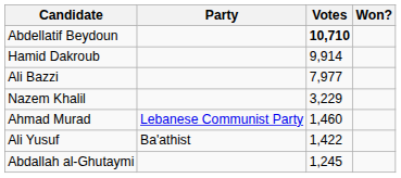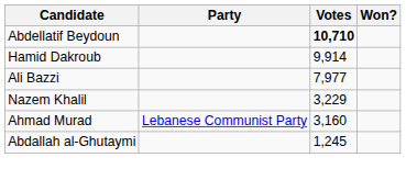 <table class="wikitable">
 <tr>
 <th>Candidate</th>
 <th>Party</th>
 <th>Votes</th>
 <th>Won?</th>
 </tr>
 <tr>
 <td>Abdellatif Beydoun</td>
 <td></td>
 <td><strong>10,710</strong></td>
 <td></td>
 </tr>
 <tr>
 <td>Hamid Dakroub</td>
 <td></td>
 <td>9,914</td>
 <td></td>
 </tr>
 <tr>
 <td>Ali Bazzi</td>
 <td></td>
 <td>7,977</td>
 <td></td>
 </tr>
 <tr>
 <td>Nazem Khalil</td>
 <td></td>
 <td>3,229</td>
 <td></td>
 </tr>
 <tr>
 <td>Ahmad Murad</td>
 <td><a href='#'>Lebanese Communist Party</a></td>
-<td>1,460</td>
-<td></td>
-</tr>
-<tr>
-<td>Ali Yusuf</td>
-<td>Ba'athist</td>
-<td>1,422</td>
+<td>3,160</td>
 <td></td>
 </tr>
 <tr>
 <td>Abdallah al-Ghutaymi</td>
 <td></td>
 <td>1,245</td>
 <td></td>
 </tr>
 </table>
